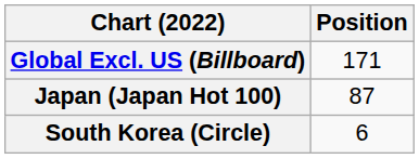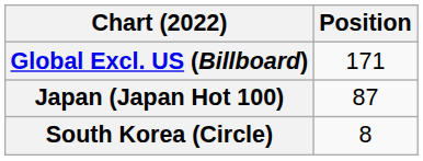 <table class="wikitable sortable plainrowheaders" style="text-align:center">
 <tr>
 <th scope="col">Chart (2022)</th>
 <th scope="col">Position</th>
 </tr>
 <tr>
 <th scope="row"><a href='#'>Global Excl. US</a> (<em>Billboard</em>)</th>
 <td>171</td>
 </tr>
 <tr>
 <th scope="row">Japan (Japan Hot 100)</th>
 <td>87</td>
 </tr>
 <tr>
 <th scope="row">South Korea (Circle)</th>
-<td>6</td>
+<td>8</td>
 </tr>
 </table>
